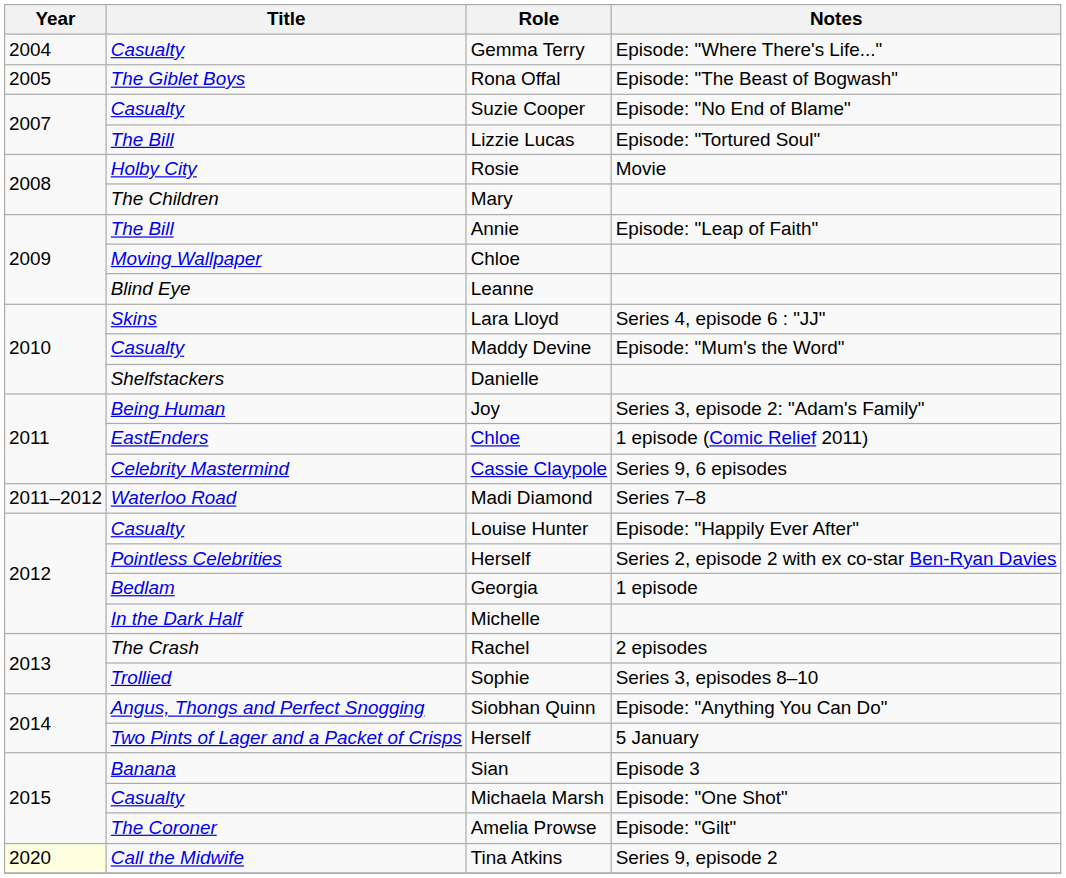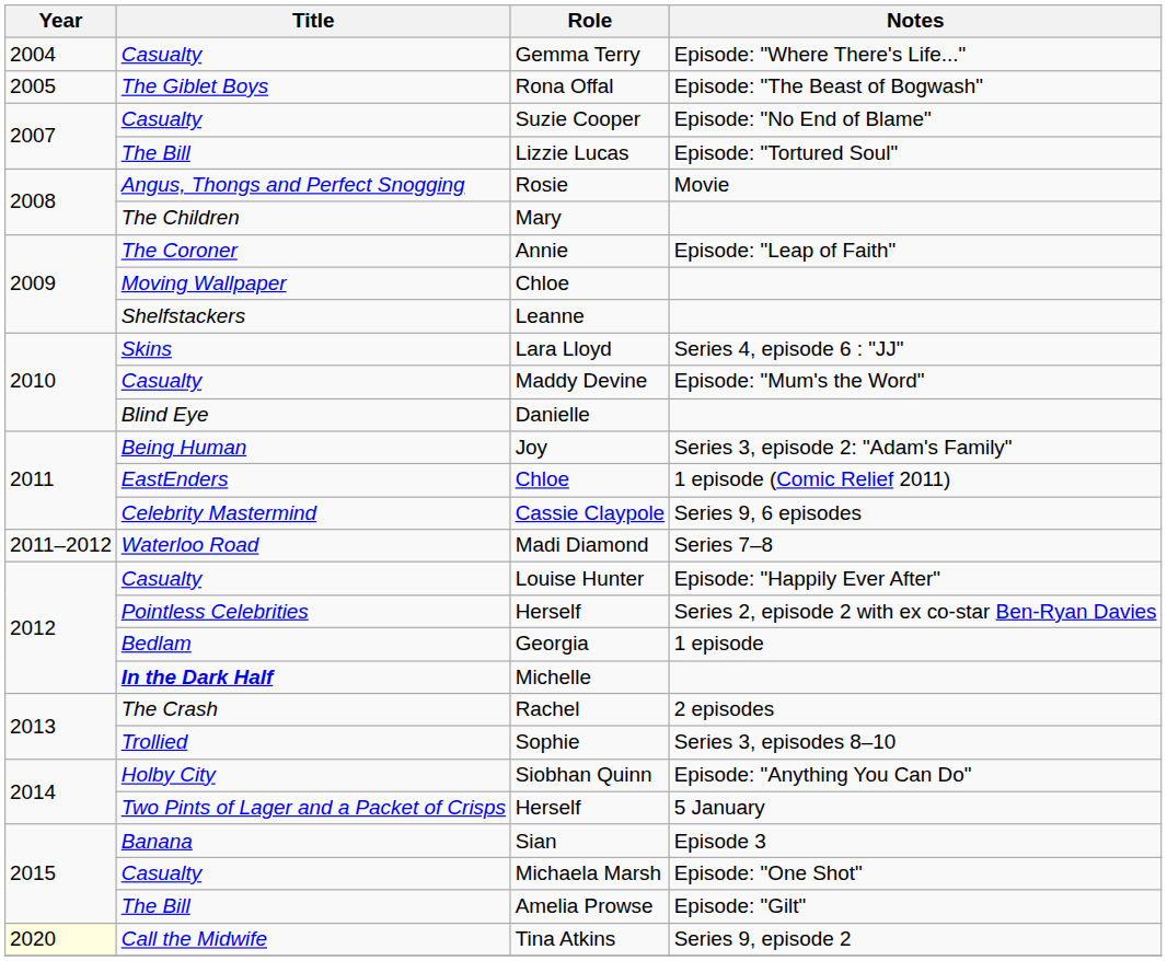 <table class="wikitable">
 <tr>
 <th>Year</th>
 <th>Title</th>
 <th>Role</th>
 <th>Notes</th>
 </tr>
 <tr>
 <td>2004</td>
 <td><em><a href='#'>Casualty</a></em></td>
 <td>Gemma Terry</td>
 <td>Episode: "Where There's Life..."</td>
 </tr>
 <tr>
 <td>2005</td>
 <td><em><a href='#'>The Giblet Boys</a></em></td>
 <td>Rona Offal</td>
 <td>Episode: "The Beast of Bogwash"</td>
 </tr>
 <tr>
 <td rowspan="2">2007</td>
 <td><em><a href='#'>Casualty</a></em></td>
 <td>Suzie Cooper</td>
 <td>Episode: "No End of Blame"</td>
 </tr>
 <tr>
 <td><em><a href='#'>The Bill</a></em></td>
 <td>Lizzie Lucas</td>
 <td>Episode: "Tortured Soul"</td>
 </tr>
 <tr>
 <td rowspan="2">2008</td>
-<td><em><a href='#'>Holby City</a></em></td>
+<td><em><a href='#'>Angus, Thongs and Perfect Snogging</a></em></td>
 <td>Rosie</td>
 <td>Movie</td>
 </tr>
 <tr>
 <td><em>The Children</em></td>
 <td>Mary</td>
 <td></td>
 </tr>
 <tr>
 <td rowspan="3">2009</td>
-<td><em><a href='#'>The Bill</a></em></td>
+<td><em><a href='#'>The Coroner</a></em></td>
 <td>Annie</td>
 <td>Episode: "Leap of Faith"</td>
 </tr>
 <tr>
 <td><em><a href='#'>Moving Wallpaper</a></em></td>
 <td>Chloe</td>
 <td></td>
 </tr>
 <tr>
-<td><em>Blind Eye</em></td>
+<td><em>Shelfstackers</em></td>
 <td>Leanne</td>
 <td></td>
 </tr>
 <tr>
 <td rowspan="3">2010</td>
 <td><em><a href='#'>Skins</a></em></td>
 <td>Lara Lloyd</td>
 <td>Series 4, episode 6 : "JJ"</td>
 </tr>
 <tr>
 <td><em><a href='#'>Casualty</a></em></td>
 <td>Maddy Devine</td>
 <td>Episode: "Mum's the Word"</td>
 </tr>
 <tr>
-<td><em>Shelfstackers</em></td>
+<td><em>Blind Eye</em></td>
 <td>Danielle</td>
 <td></td>
 </tr>
 <tr>
 <td rowspan="3">2011</td>
 <td><em><a href='#'>Being Human</a></em></td>
 <td>Joy</td>
 <td>Series 3, episode 2: "Adam's Family"</td>
 </tr>
 <tr>
 <td><em><a href='#'>EastEnders</a></em></td>
 <td><a href='#'>Chloe</a></td>
 <td>1 episode (<a href='#'>Comic Relief</a> 2011)</td>
 </tr>
 <tr>
 <td><em><a href='#'>Celebrity Mastermind</a></em></td>
 <td><a href='#'>Cassie Claypole</a></td>
 <td>Series 9, 6 episodes</td>
 </tr>
 <tr>
 <td>2011–2012</td>
 <td><em><a href='#'>Waterloo Road</a></em></td>
 <td>Madi Diamond</td>
 <td>Series 7–8</td>
 </tr>
 <tr>
 <td rowspan="4">2012</td>
 <td><em><a href='#'>Casualty</a></em></td>
 <td>Louise Hunter</td>
 <td>Episode: "Happily Ever After"</td>
 </tr>
 <tr>
 <td><em><a href='#'>Pointless Celebrities</a></em></td>
 <td>Herself</td>
 <td>Series 2, episode 2 with ex co-star <a href='#'>Ben-Ryan Davies</a></td>
 </tr>
 <tr>
 <td><em><a href='#'>Bedlam</a></em></td>
 <td>Georgia</td>
 <td>1 episode</td>
 </tr>
 <tr>
-<td><em><a href='#'>In the Dark Half</a></em></td>
+<td><strong><em><a href='#'>In the Dark Half</a></em></strong></td>
 <td>Michelle</td>
 <td></td>
 </tr>
 <tr>
 <td rowspan="2">2013</td>
 <td><em>The Crash</em></td>
 <td>Rachel</td>
 <td>2 episodes</td>
 </tr>
 <tr>
 <td><em><a href='#'>Trollied</a></em></td>
 <td>Sophie</td>
 <td>Series 3, episodes 8–10</td>
 </tr>
 <tr>
 <td rowspan=2>2014</td>
-<td><em><a href='#'>Angus, Thongs and Perfect Snogging</a></em></td>
+<td><em><a href='#'>Holby City</a></em></td>
 <td>Siobhan Quinn</td>
 <td>Episode: "Anything You Can Do"</td>
 </tr>
 <tr>
 <td><em><a href='#'>Two Pints of Lager and a Packet of Crisps</a></em></td>
 <td>Herself</td>
 <td>5 January</td>
 </tr>
 <tr>
 <td rowspan=3>2015</td>
 <td><em><a href='#'>Banana</a></em></td>
 <td>Sian</td>
 <td>Episode 3</td>
 </tr>
 <tr>
 <td><em><a href='#'>Casualty</a></em></td>
 <td>Michaela Marsh</td>
 <td>Episode: "One Shot"</td>
 </tr>
 <tr>
-<td><em><a href='#'>The Coroner</a></em></td>
+<td><em><a href='#'>The Bill</a></em></td>
 <td>Amelia Prowse</td>
 <td>Episode: "Gilt"</td>
 </tr>
 <tr>
 <td style="background: lightyellow;">2020</td>
 <td><em><a href='#'>Call the Midwife</a></em></td>
 <td>Tina Atkins</td>
 <td>Series 9, episode 2</td>
 </tr>
 <tr>
 </tr>
 </table>
